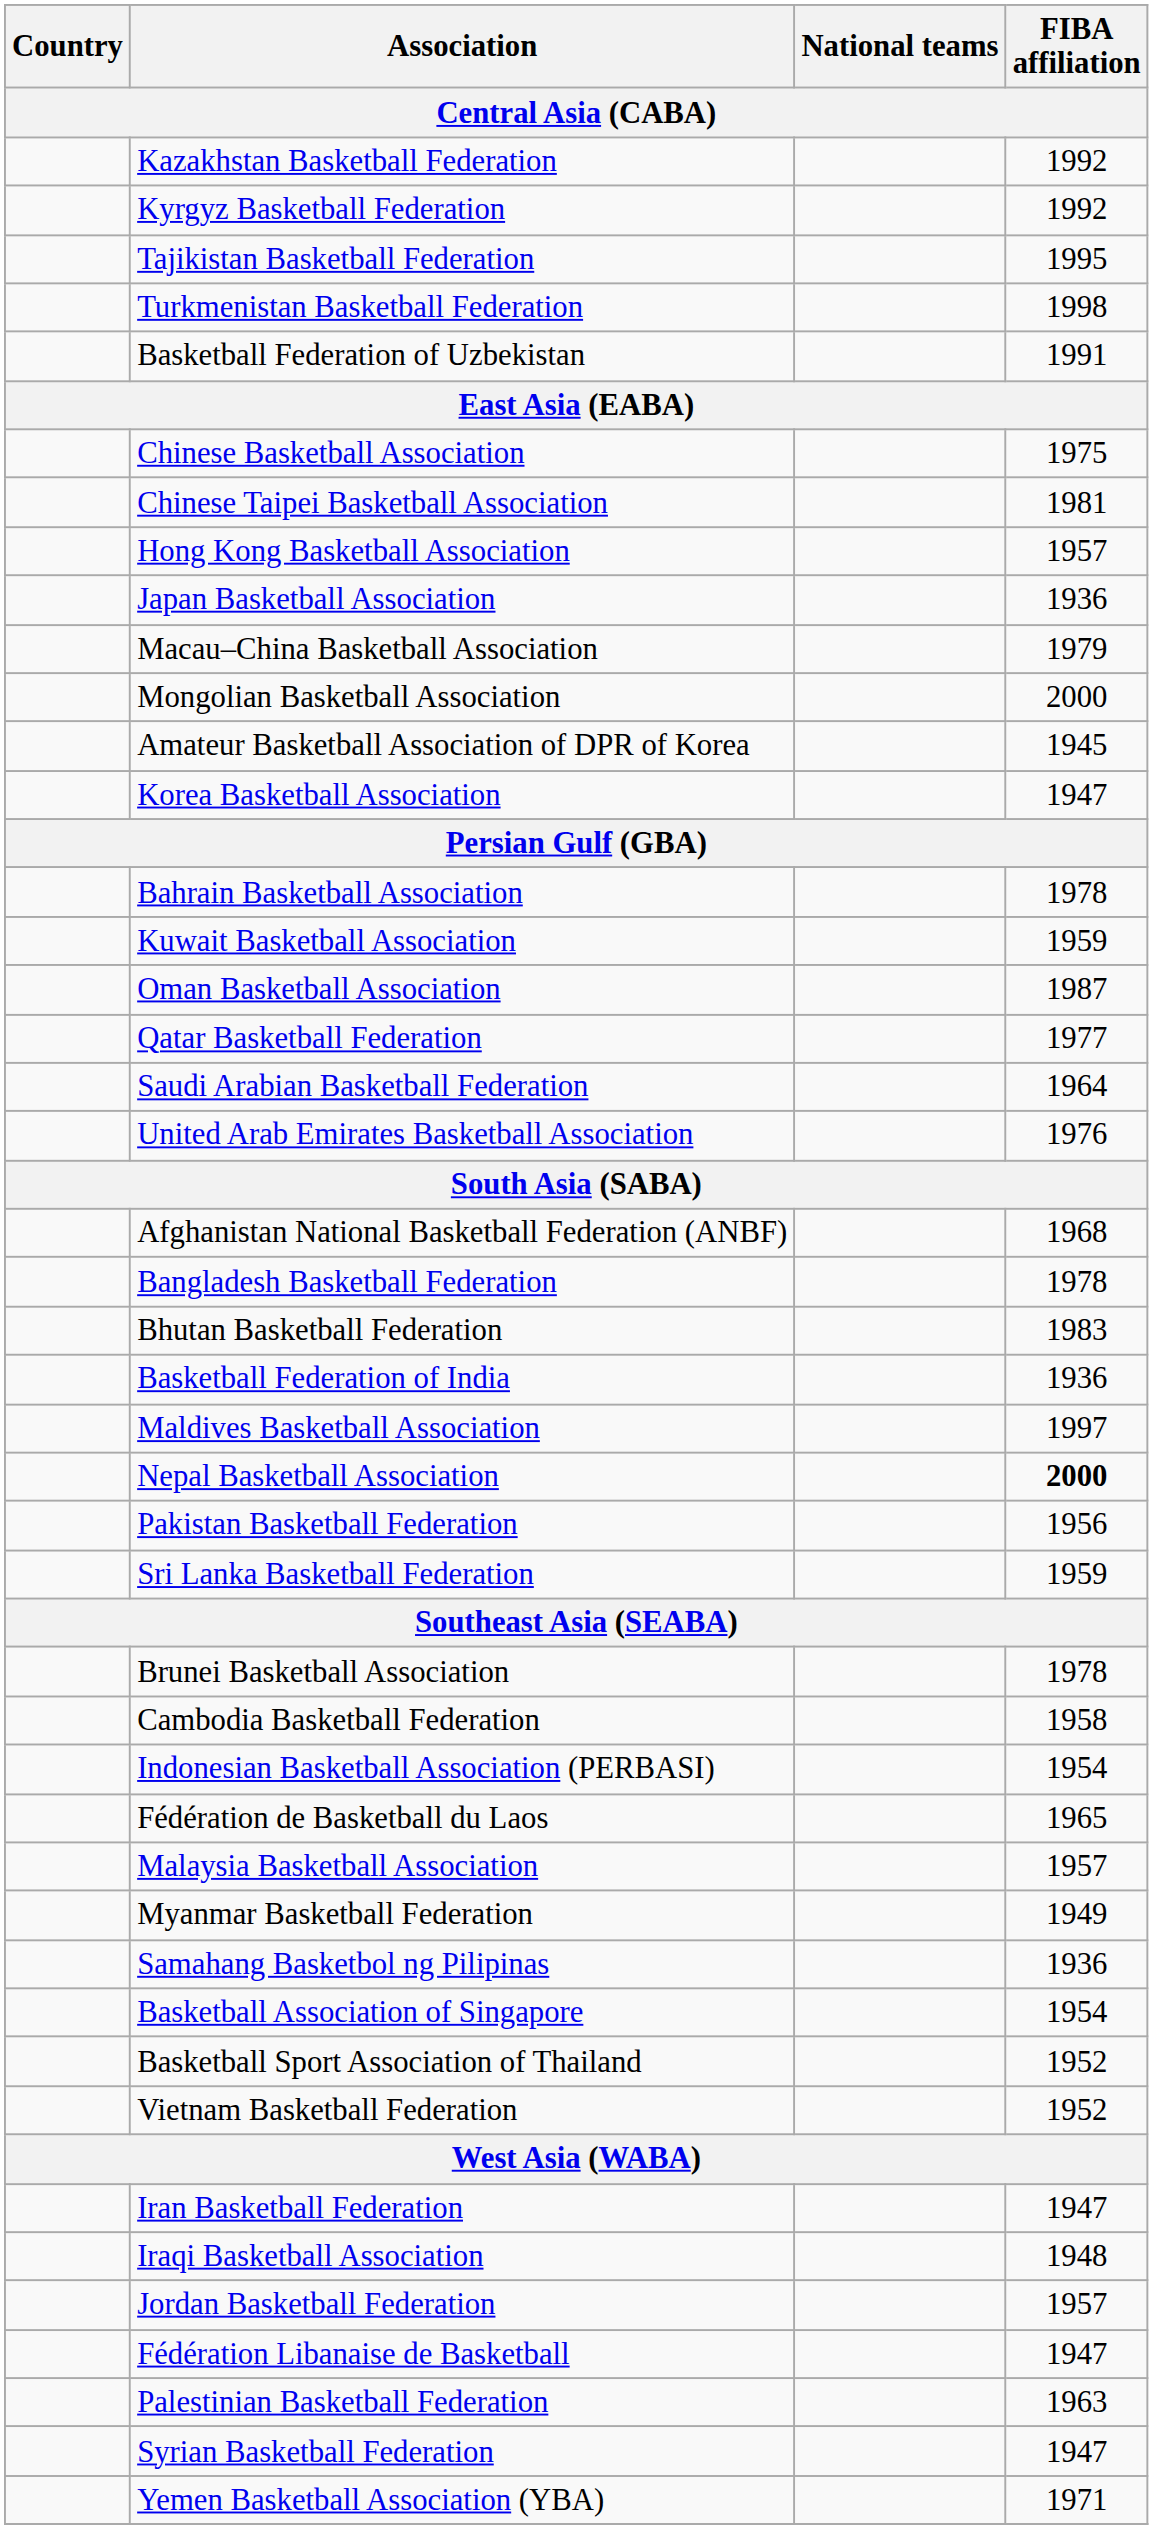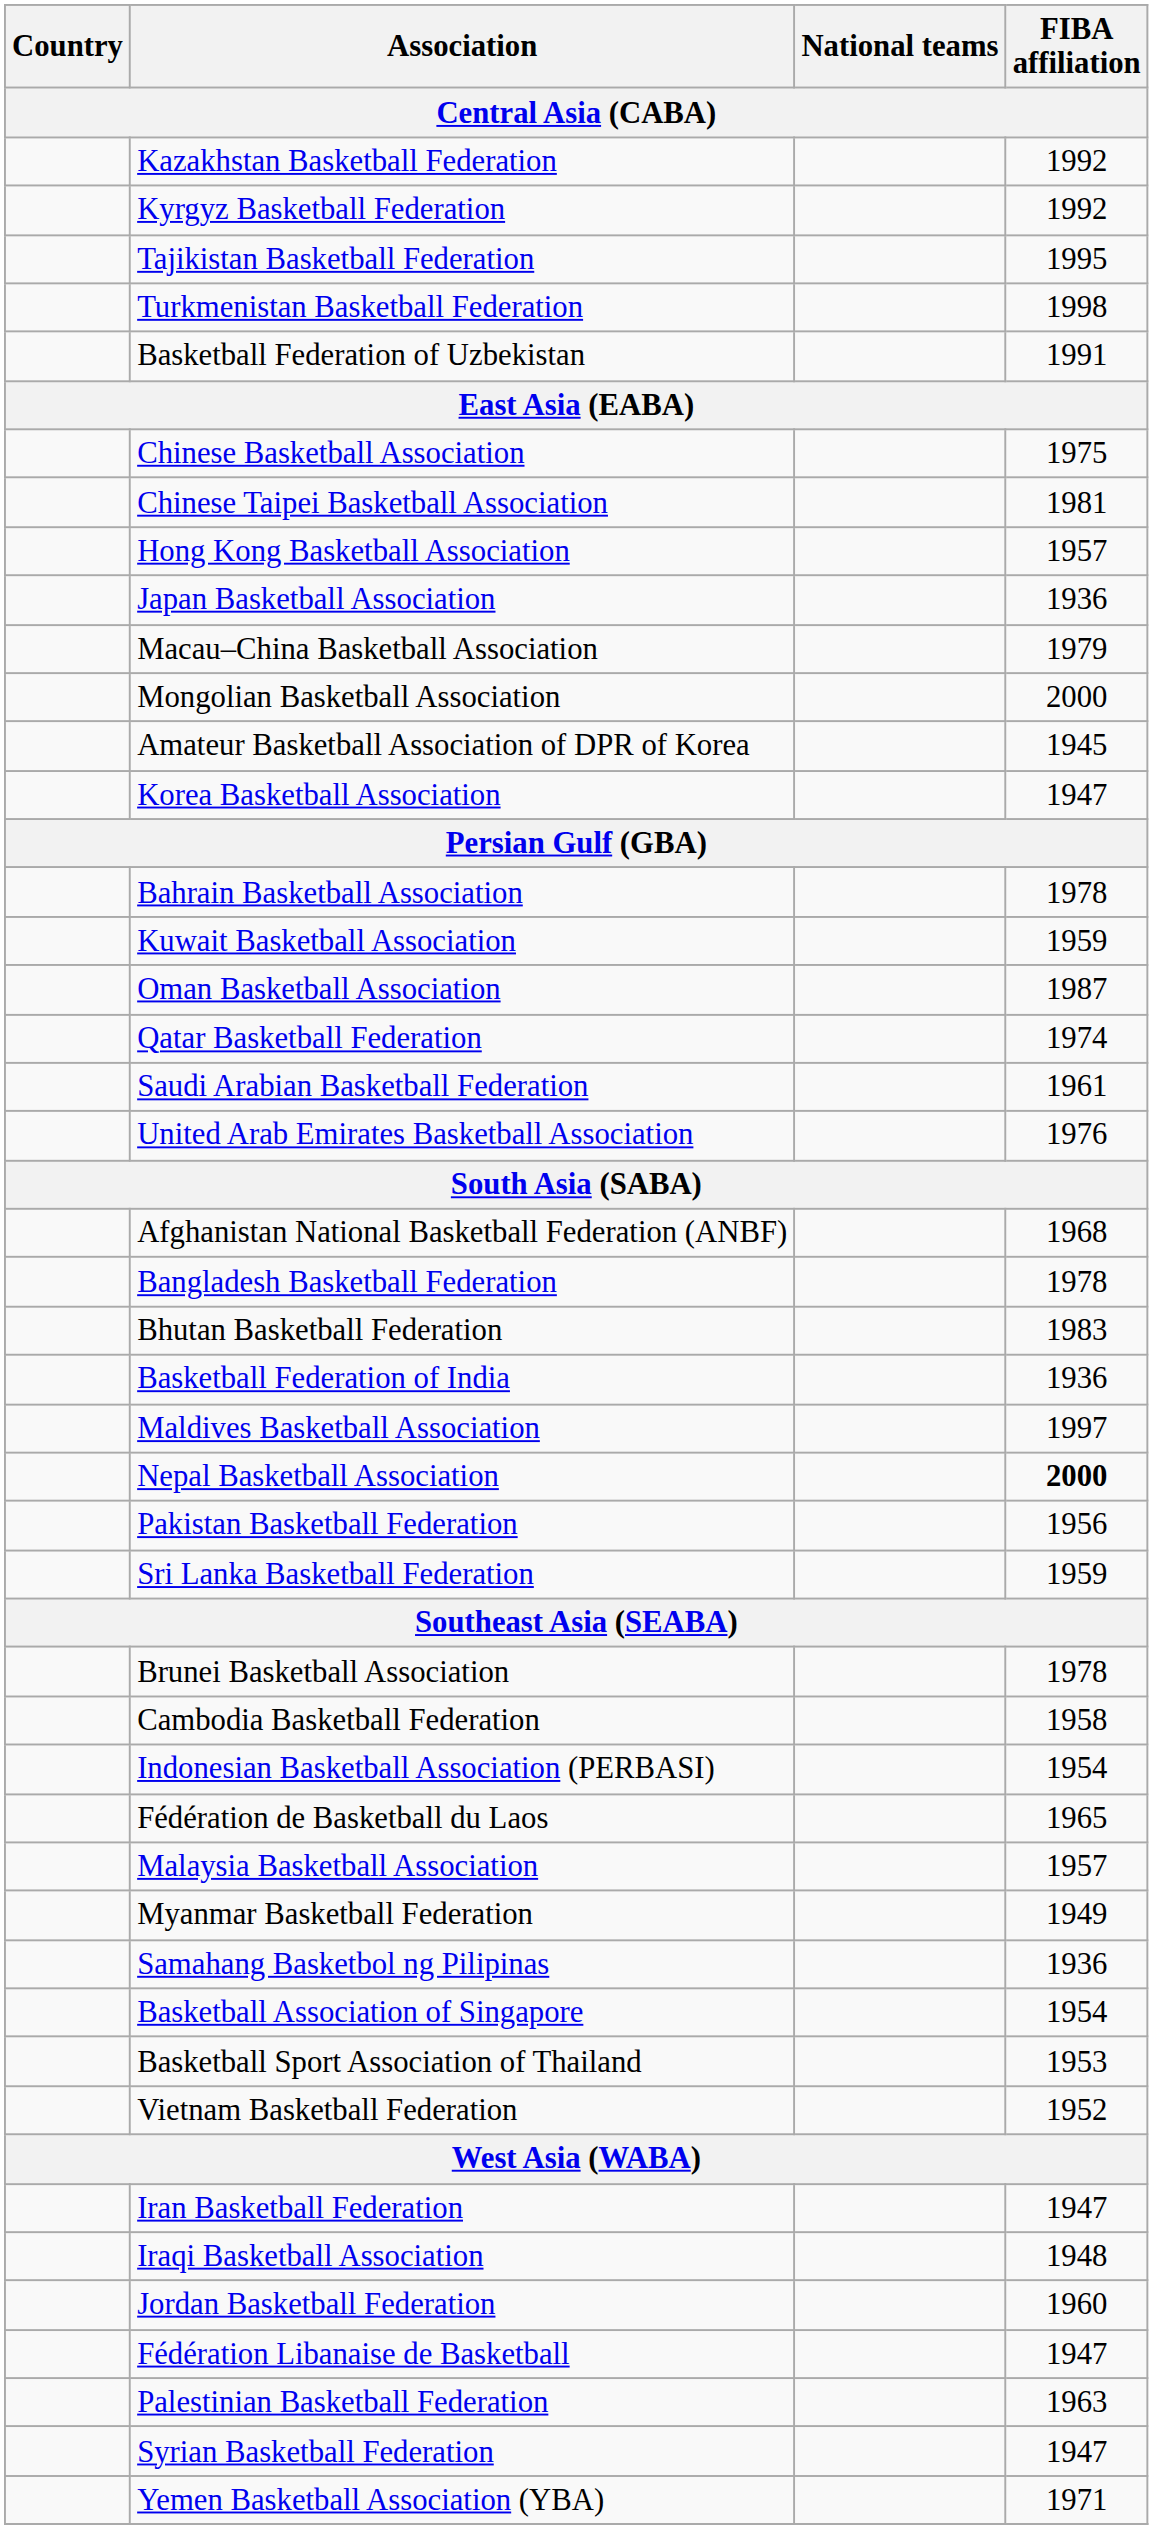 <table class="wikitable sortable" style="text-align:center">
 <tr>
 <th>Country</th>
 <th>Association</th>
 <th class="unsortable">National teams</th>
 <th>FIBA<br>affiliation</th>
 </tr>
 <tr>
 <th colspan=4><a href='#'>Central Asia</a> (CABA)</th>
 </tr>
 <tr>
 <td style="text-align:left"></td>
 <td style="text-align:left"><a href='#'>Kazakhstan Basketball Federation</a></td>
 <td></td>
 <td>1992</td>
 </tr>
 <tr>
 <td style="text-align:left"></td>
 <td style="text-align:left"><a href='#'>Kyrgyz Basketball Federation</a></td>
 <td></td>
 <td>1992</td>
 </tr>
 <tr>
 <td style="text-align:left"></td>
 <td style="text-align:left"><a href='#'>Tajikistan Basketball Federation</a></td>
 <td></td>
 <td>1995</td>
 </tr>
 <tr>
 <td style="text-align:left"></td>
 <td style="text-align:left"><a href='#'>Turkmenistan Basketball Federation</a></td>
 <td></td>
 <td>1998</td>
 </tr>
 <tr>
 <td style="text-align:left"></td>
 <td style="text-align:left">Basketball Federation of Uzbekistan</td>
 <td></td>
 <td>1991</td>
 </tr>
 <tr>
 <th colspan=4><a href='#'>East Asia</a> (EABA)</th>
 </tr>
 <tr>
 <td style="text-align:left"></td>
 <td style="text-align:left"><a href='#'>Chinese Basketball Association</a></td>
 <td></td>
 <td>1975</td>
 </tr>
 <tr>
 <td style="text-align:left"></td>
 <td style="text-align:left"><a href='#'>Chinese Taipei Basketball Association</a></td>
 <td></td>
 <td>1981</td>
 </tr>
 <tr>
 <td style="text-align:left"></td>
 <td style="text-align:left"><a href='#'>Hong Kong Basketball Association</a></td>
 <td></td>
 <td>1957</td>
 </tr>
 <tr>
 <td style="text-align:left"></td>
 <td style="text-align:left"><a href='#'>Japan Basketball Association</a></td>
 <td></td>
 <td>1936</td>
 </tr>
 <tr>
 <td style="text-align:left"></td>
 <td style="text-align:left">Macau–China Basketball Association</td>
 <td></td>
 <td>1979</td>
 </tr>
 <tr>
 <td style="text-align:left"></td>
 <td style="text-align:left">Mongolian Basketball Association</td>
 <td></td>
 <td>2000</td>
 </tr>
 <tr>
 <td style="text-align:left"></td>
 <td style="text-align:left">Amateur Basketball Association of DPR of Korea</td>
 <td></td>
 <td>1945</td>
 </tr>
 <tr>
 <td style="text-align:left"></td>
 <td style="text-align:left"><a href='#'>Korea Basketball Association</a></td>
 <td></td>
 <td>1947</td>
 </tr>
 <tr>
 <th colspan=4><a href='#'>Persian Gulf</a> (GBA)</th>
 </tr>
 <tr>
 <td style="text-align:left"></td>
 <td style="text-align:left"><a href='#'>Bahrain Basketball Association</a></td>
 <td></td>
 <td>1978</td>
 </tr>
 <tr>
 <td style="text-align:left"></td>
 <td style="text-align:left"><a href='#'>Kuwait Basketball Association</a></td>
 <td></td>
 <td>1959</td>
 </tr>
 <tr>
 <td style="text-align:left"></td>
 <td style="text-align:left"><a href='#'>Oman Basketball Association</a></td>
 <td></td>
 <td>1987</td>
 </tr>
 <tr>
 <td style="text-align:left"></td>
 <td style="text-align:left"><a href='#'>Qatar Basketball Federation</a></td>
 <td></td>
-<td>1977</td>
+<td>1974</td>
 </tr>
 <tr>
 <td style="text-align:left"></td>
 <td style="text-align:left"><a href='#'>Saudi Arabian Basketball Federation</a></td>
 <td></td>
-<td>1964</td>
+<td>1961</td>
 </tr>
 <tr>
 <td style="text-align:left"></td>
 <td style="text-align:left"><a href='#'>United Arab Emirates Basketball Association</a></td>
 <td></td>
 <td>1976</td>
 </tr>
 <tr>
 <th colspan=4><a href='#'>South Asia</a> (SABA)</th>
 </tr>
 <tr>
 <td style="text-align:left"></td>
 <td style="text-align:left">Afghanistan National Basketball Federation (ANBF)</td>
 <td></td>
 <td>1968</td>
 </tr>
 <tr>
 <td style="text-align:left"></td>
 <td style="text-align:left"><a href='#'>Bangladesh Basketball Federation</a></td>
 <td></td>
 <td>1978</td>
 </tr>
 <tr>
 <td style="text-align:left"></td>
 <td style="text-align:left">Bhutan Basketball Federation</td>
 <td></td>
 <td>1983</td>
 </tr>
 <tr>
 <td style="text-align:left"></td>
 <td style="text-align:left"><a href='#'>Basketball Federation of India</a></td>
 <td></td>
 <td>1936</td>
 </tr>
 <tr>
 <td style="text-align:left"></td>
 <td style="text-align:left"><a href='#'>Maldives Basketball Association</a></td>
 <td></td>
 <td>1997</td>
 </tr>
 <tr>
 <td style="text-align:left"></td>
 <td style="text-align:left"><a href='#'>Nepal Basketball Association </a></td>
 <td></td>
 <td><strong>2000</strong></td>
 </tr>
 <tr>
 <td style="text-align:left"></td>
 <td style="text-align:left"><a href='#'>Pakistan Basketball Federation</a></td>
 <td></td>
 <td>1956</td>
 </tr>
 <tr>
 <td style="text-align:left"></td>
 <td style="text-align:left"><a href='#'>Sri Lanka Basketball Federation</a></td>
 <td></td>
 <td>1959</td>
 </tr>
 <tr>
 <th colspan=4><a href='#'>Southeast Asia</a> (<a href='#'>SEABA</a>)</th>
 </tr>
 <tr>
 <td style="text-align:left"></td>
 <td style="text-align:left">Brunei Basketball Association</td>
 <td></td>
 <td>1978</td>
 </tr>
 <tr>
 <td style="text-align:left"></td>
 <td style="text-align:left">Cambodia Basketball Federation</td>
 <td></td>
 <td>1958</td>
 </tr>
 <tr>
 <td style="text-align:left"></td>
 <td style="text-align:left"><a href='#'>Indonesian Basketball Association</a> (PERBASI)</td>
 <td></td>
 <td>1954</td>
 </tr>
 <tr>
 <td style="text-align:left"></td>
 <td style="text-align:left">Fédération de Basketball du Laos</td>
 <td></td>
 <td>1965</td>
 </tr>
 <tr>
 <td style="text-align:left"></td>
 <td style="text-align:left"><a href='#'>Malaysia Basketball Association</a></td>
 <td></td>
 <td>1957</td>
 </tr>
 <tr>
 <td style="text-align:left"></td>
 <td style="text-align:left">Myanmar Basketball Federation</td>
 <td></td>
 <td>1949</td>
 </tr>
 <tr>
 <td style="text-align:left"></td>
 <td style="text-align:left"><a href='#'>Samahang Basketbol ng Pilipinas</a></td>
 <td></td>
 <td>1936</td>
 </tr>
 <tr>
 <td style="text-align:left"></td>
 <td style="text-align:left"><a href='#'>Basketball Association of Singapore</a></td>
 <td></td>
 <td>1954</td>
 </tr>
 <tr>
 <td style="text-align:left"></td>
 <td style="text-align:left">Basketball Sport Association of Thailand</td>
 <td></td>
-<td>1952</td>
+<td>1953</td>
 </tr>
 <tr>
 <td style="text-align:left"></td>
 <td style="text-align:left">Vietnam Basketball Federation</td>
 <td></td>
 <td>1952</td>
 </tr>
 <tr>
 <th colspan=4><a href='#'>West Asia</a> (<a href='#'>WABA</a>)</th>
 </tr>
 <tr>
 <td style="text-align:left"></td>
 <td style="text-align:left"><a href='#'>Iran Basketball Federation</a></td>
 <td></td>
 <td>1947</td>
 </tr>
 <tr>
 <td style="text-align:left"></td>
 <td style="text-align:left"><a href='#'>Iraqi Basketball Association</a></td>
 <td></td>
 <td>1948</td>
 </tr>
 <tr>
 <td style="text-align:left"></td>
 <td style="text-align:left"><a href='#'>Jordan Basketball Federation</a></td>
 <td></td>
-<td>1957</td>
+<td>1960</td>
 </tr>
 <tr>
 <td style="text-align:left"></td>
 <td style="text-align:left"><a href='#'>Fédération Libanaise de Basketball</a></td>
 <td></td>
 <td>1947</td>
 </tr>
 <tr>
 <td style="text-align:left"></td>
 <td style="text-align:left"><a href='#'>Palestinian Basketball Federation</a></td>
 <td></td>
 <td>1963</td>
 </tr>
 <tr>
 <td style="text-align:left"></td>
 <td style="text-align:left"><a href='#'>Syrian Basketball Federation</a></td>
 <td></td>
 <td>1947</td>
 </tr>
 <tr>
 <td style="text-align:left"></td>
 <td style="text-align:left"><a href='#'>Yemen Basketball Association</a> (YBA)</td>
 <td></td>
 <td>1971</td>
 </tr>
 <tr>
 </tr>
 </table>
